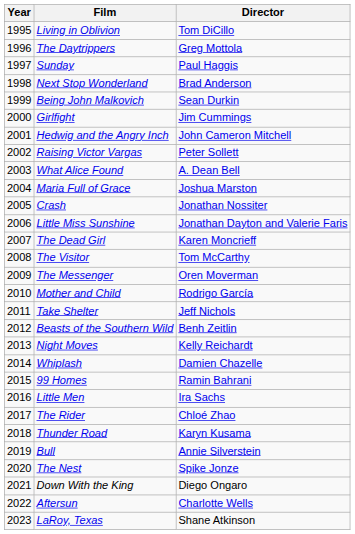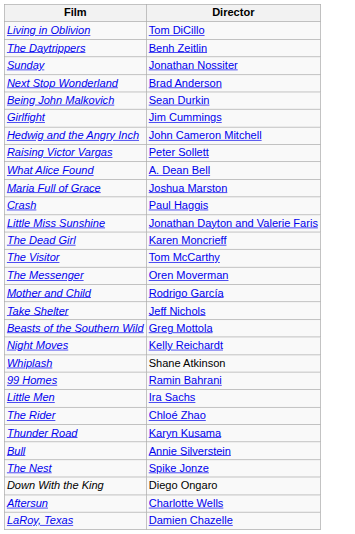 <table class="wikitable">
 <tr>
-<th>Year</th>
 <th>Film</th>
 <th>Director</th>
 </tr>
 <tr>
-<td>1995</td>
 <td><em><a href='#'>Living in Oblivion</a></em></td>
 <td><a href='#'>Tom DiCillo</a></td>
 </tr>
 <tr>
-<td>1996</td>
 <td><em><a href='#'>The Daytrippers</a></em></td>
-<td><a href='#'>Greg Mottola</a></td>
+<td><a href='#'>Benh Zeitlin</a></td>
 </tr>
 <tr>
-<td>1997</td>
 <td><em><a href='#'>Sunday</a></em></td>
-<td><a href='#'>Paul Haggis</a></td>
+<td><a href='#'>Jonathan Nossiter</a></td>
 </tr>
 <tr>
-<td>1998</td>
 <td><em><a href='#'>Next Stop Wonderland</a></em></td>
 <td><a href='#'>Brad Anderson</a></td>
 </tr>
 <tr>
-<td>1999</td>
 <td><em><a href='#'>Being John Malkovich</a></em></td>
 <td><a href='#'>Sean Durkin</a></td>
 </tr>
 <tr>
-<td>2000</td>
 <td><em><a href='#'>Girlfight</a></em></td>
 <td><a href='#'>Jim Cummings</a></td>
 </tr>
 <tr>
-<td>2001</td>
 <td><em><a href='#'>Hedwig and the Angry Inch</a></em></td>
 <td><a href='#'>John Cameron Mitchell</a></td>
 </tr>
 <tr>
-<td>2002</td>
 <td><em><a href='#'>Raising Victor Vargas</a></em></td>
 <td><a href='#'>Peter Sollett</a></td>
 </tr>
 <tr>
-<td>2003</td>
 <td><em><a href='#'>What Alice Found</a></em></td>
 <td><a href='#'>A. Dean Bell</a></td>
 </tr>
 <tr>
-<td>2004</td>
 <td><em><a href='#'>Maria Full of Grace</a></em></td>
 <td><a href='#'>Joshua Marston</a></td>
 </tr>
 <tr>
-<td>2005</td>
 <td><em><a href='#'>Crash</a></em></td>
-<td><a href='#'>Jonathan Nossiter</a></td>
+<td><a href='#'>Paul Haggis</a></td>
 </tr>
 <tr>
-<td>2006</td>
 <td><em><a href='#'>Little Miss Sunshine</a></em></td>
 <td><a href='#'>Jonathan Dayton and Valerie Faris</a></td>
 </tr>
 <tr>
-<td>2007</td>
 <td><em><a href='#'>The Dead Girl</a></em></td>
 <td><a href='#'>Karen Moncrieff</a></td>
 </tr>
 <tr>
-<td>2008</td>
 <td><em><a href='#'>The Visitor</a></em></td>
 <td><a href='#'>Tom McCarthy</a></td>
 </tr>
 <tr>
-<td>2009</td>
 <td><em><a href='#'>The Messenger</a></em></td>
 <td><a href='#'>Oren Moverman</a></td>
 </tr>
 <tr>
-<td>2010</td>
 <td><em><a href='#'>Mother and Child</a></em></td>
 <td><a href='#'>Rodrigo García</a></td>
 </tr>
 <tr>
-<td>2011</td>
 <td><em><a href='#'>Take Shelter</a></em></td>
 <td><a href='#'>Jeff Nichols</a></td>
 </tr>
 <tr>
-<td>2012</td>
 <td><em><a href='#'>Beasts of the Southern Wild</a></em></td>
-<td><a href='#'>Benh Zeitlin</a></td>
+<td><a href='#'>Greg Mottola</a></td>
 </tr>
 <tr>
-<td>2013</td>
 <td><em><a href='#'>Night Moves</a></em></td>
 <td><a href='#'>Kelly Reichardt</a></td>
 </tr>
 <tr>
-<td>2014</td>
 <td><em><a href='#'>Whiplash</a></em></td>
-<td><a href='#'>Damien Chazelle</a></td>
+<td>Shane Atkinson</td>
 </tr>
 <tr>
-<td>2015</td>
 <td><em><a href='#'>99 Homes</a></em></td>
 <td><a href='#'>Ramin Bahrani</a></td>
 </tr>
 <tr>
-<td>2016</td>
 <td><em><a href='#'>Little Men</a></em></td>
 <td><a href='#'>Ira Sachs</a></td>
 </tr>
 <tr>
-<td>2017</td>
 <td><em><a href='#'>The Rider</a></em></td>
 <td><a href='#'>Chloé Zhao</a></td>
 </tr>
 <tr>
-<td>2018</td>
 <td><em><a href='#'>Thunder Road</a></em></td>
 <td><a href='#'>Karyn Kusama</a></td>
 </tr>
 <tr>
-<td>2019</td>
 <td><em><a href='#'>Bull</a></em></td>
 <td><a href='#'>Annie Silverstein</a></td>
 </tr>
 <tr>
-<td>2020</td>
 <td><em><a href='#'>The Nest</a></em></td>
 <td><a href='#'>Spike Jonze</a></td>
 </tr>
 <tr>
-<td>2021</td>
 <td><em>Down With the King</em></td>
 <td>Diego Ongaro</td>
 </tr>
 <tr>
-<td>2022</td>
 <td><em><a href='#'>Aftersun</a></em></td>
 <td><a href='#'>Charlotte Wells</a></td>
 </tr>
 <tr>
-<td>2023</td>
 <td><em><a href='#'>LaRoy, Texas</a></em></td>
-<td>Shane Atkinson</td>
+<td><a href='#'>Damien Chazelle</a></td>
 </tr>
 </table>
